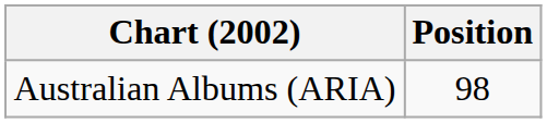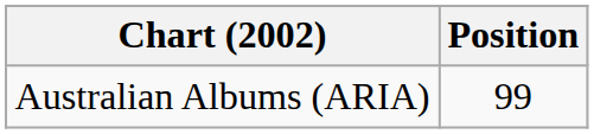 <table class="wikitable">
 <tr>
 <th>Chart (2002)</th>
 <th>Position</th>
 </tr>
 <tr>
 <td>Australian Albums (ARIA)</td>
-<td align="center">98</td>
+<td align="center">99</td>
 </tr>
 </table>
